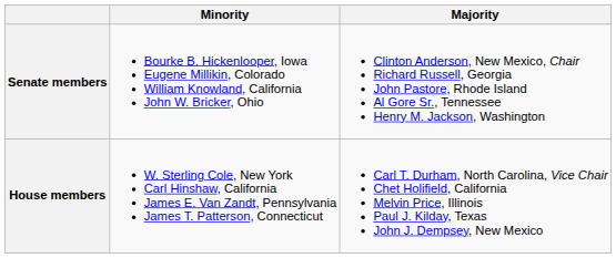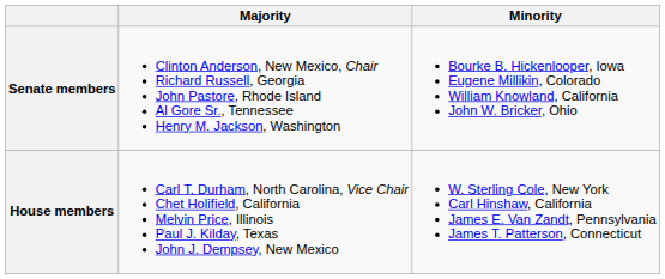 <table class=wikitable>
 <tr>
 <th></th>
+<th>Majority</th>
 <th>Minority</th>
-<th>Majority</th>
 </tr>
 <tr>
 <th>Senate members</th>
+<td valign="top" ><br><ul><li><a href='#'>Clinton Anderson</a>, New Mexico, <em>Chair</em></li><li><a href='#'>Richard Russell</a>, Georgia</li><li><a href='#'>John Pastore</a>, Rhode Island</li><li><a href='#'>Al Gore Sr.</a>, Tennessee</li><li><a href='#'>Henry M. Jackson</a>, Washington</li></ul></td>
 <td valign="top" ><br><ul><li><a href='#'>Bourke B. Hickenlooper</a>, Iowa</li><li><a href='#'>Eugene Millikin</a>, Colorado</li><li><a href='#'>William Knowland</a>, California</li><li><a href='#'>John W. Bricker</a>, Ohio</li></ul></td>
-<td valign="top" ><br><ul><li><a href='#'>Clinton Anderson</a>, New Mexico, <em>Chair</em></li><li><a href='#'>Richard Russell</a>, Georgia</li><li><a href='#'>John Pastore</a>, Rhode Island</li><li><a href='#'>Al Gore Sr.</a>, Tennessee</li><li><a href='#'>Henry M. Jackson</a>, Washington</li></ul></td>
 </tr>
 <tr>
 <th>House members</th>
+<td valign="top" ><br><ul><li><a href='#'>Carl T. Durham</a>, North Carolina, <em>Vice Chair</em></li><li><a href='#'>Chet Holifield</a>, California</li><li><a href='#'>Melvin Price</a>, Illinois</li><li><a href='#'>Paul J. Kilday</a>, Texas</li><li><a href='#'>John J. Dempsey</a>, New Mexico</li></ul></td>
 <td valign="top" ><br><ul><li><a href='#'>W. Sterling Cole</a>, New York</li><li><a href='#'>Carl Hinshaw</a>, California</li><li><a href='#'>James E. Van Zandt</a>, Pennsylvania</li><li><a href='#'>James T. Patterson</a>, Connecticut</li></ul></td>
-<td valign="top" ><br><ul><li><a href='#'>Carl T. Durham</a>, North Carolina, <em>Vice Chair</em></li><li><a href='#'>Chet Holifield</a>, California</li><li><a href='#'>Melvin Price</a>, Illinois</li><li><a href='#'>Paul J. Kilday</a>, Texas</li><li><a href='#'>John J. Dempsey</a>, New Mexico</li></ul></td>
 </tr>
 </table>
